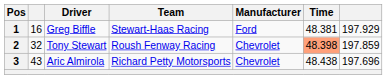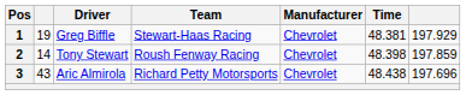 <table class="wikitable" style="font-size:95%">
 <tr>
 <th>Pos</th>
 <th></th>
 <th>Driver</th>
 <th>Team</th>
 <th>Manufacturer</th>
 <th>Time</th>
 <th></th>
 </tr>
 <tr>
 <th>1</th>
-<td>16</td>
+<td>19</td>
 <td><a href='#'>Greg Biffle</a></td>
 <td><a href='#'>Stewart-Haas Racing</a></td>
-<td><a href='#'>Ford</a></td>
+<td><a href='#'>Chevrolet</a></td>
 <td>48.381</td>
 <td>197.929</td>
 </tr>
 <tr>
 <th>2</th>
-<td>32</td>
+<td>14</td>
 <td><a href='#'>Tony Stewart</a></td>
 <td><a href='#'>Roush Fenway Racing</a></td>
 <td><a href='#'>Chevrolet</a></td>
-<td style="background: lightsalmon;">48.398</td>
+<td>48.398</td>
 <td>197.859</td>
 </tr>
 <tr>
 <th>3</th>
 <td>43</td>
 <td><a href='#'>Aric Almirola</a></td>
 <td><a href='#'>Richard Petty Motorsports</a></td>
 <td><a href='#'>Chevrolet</a></td>
 <td>48.438</td>
 <td>197.696</td>
 </tr>
 <tr>
 <th colspan="7"></th>
 </tr>
 </table>
